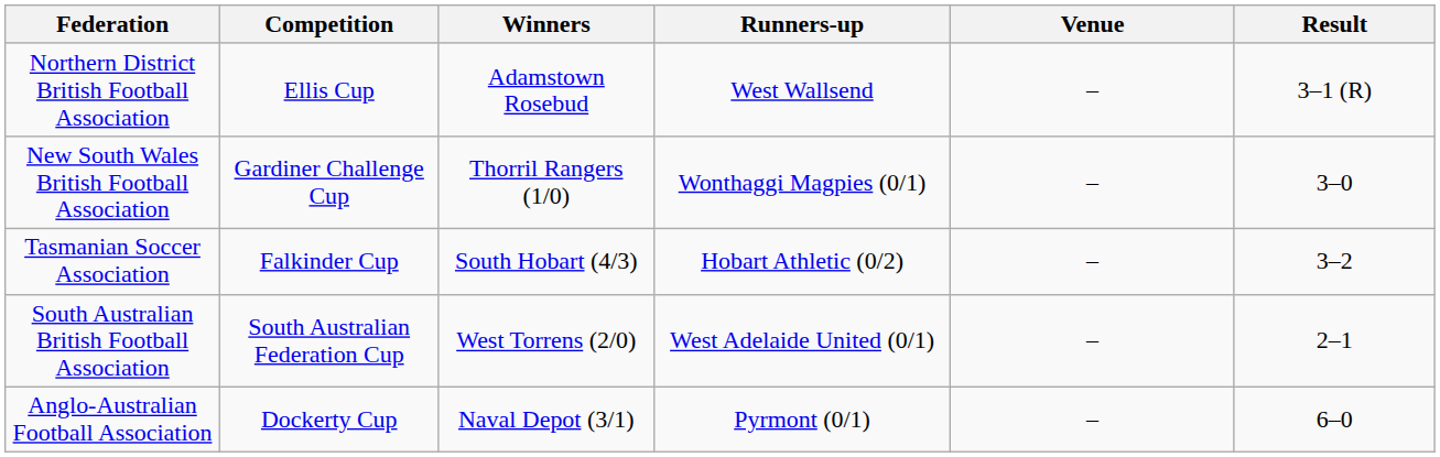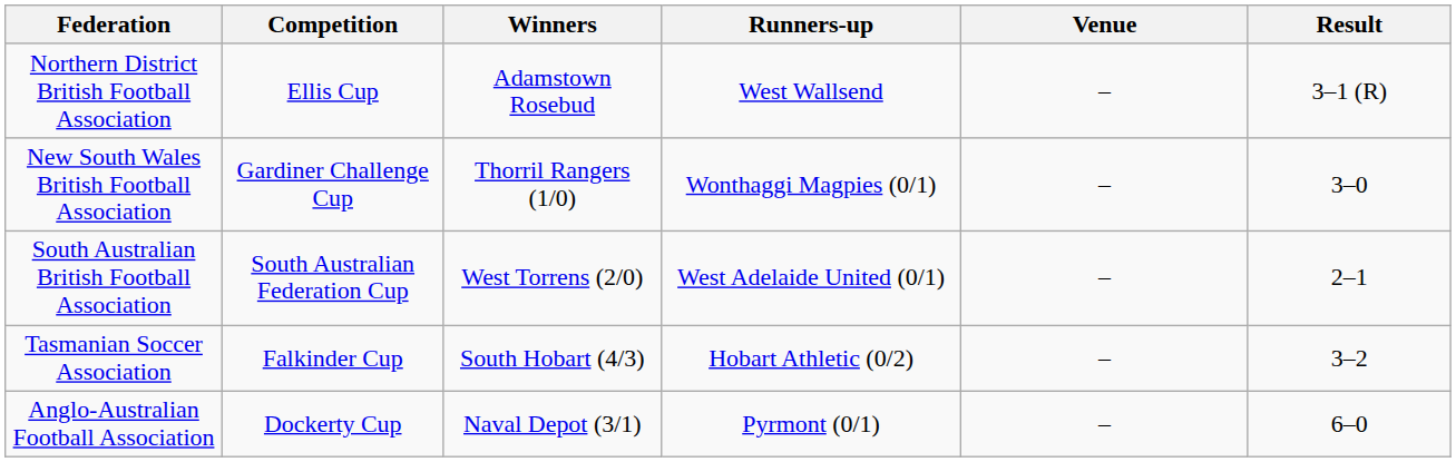 <table class="wikitable" width="75%">
 <tr>
 <th style="width:10em">Federation</th>
 <th style="width:10em">Competition</th>
 <th style="width:10em">Winners</th>
 <th style="width:15em">Runners-up</th>
 <th style="width:15em">Venue</th>
 <th style="width:10em">Result</th>
 </tr>
 <tr>
 <td align="center"><a href='#'>Northern District British Football Association</a></td>
 <td align="center"><a href='#'>Ellis Cup</a></td>
 <td align="center"><a href='#'>Adamstown Rosebud</a></td>
 <td align="center"><a href='#'>West Wallsend</a></td>
 <td align="center">–</td>
 <td align="center">3–1 (R)</td>
 </tr>
 <tr>
 <td align="center"><a href='#'>New South Wales British Football Association</a></td>
 <td align="center"><a href='#'>Gardiner Challenge Cup</a></td>
 <td align="center"><a href='#'>Thorril Rangers</a> (1/0)</td>
 <td align="center"><a href='#'>Wonthaggi Magpies</a> (0/1)</td>
 <td align="center">–</td>
 <td align="center">3–0</td>
 </tr>
 <tr>
+<td align="center"><a href='#'>South Australian British Football Association</a></td>
+<td align="center"><a href='#'>South Australian Federation Cup</a></td>
+<td align="center"><a href='#'>West Torrens</a> (2/0)</td>
+<td align="center"><a href='#'>West Adelaide United</a> (0/1)</td>
+<td align="center">–</td>
+<td align="center">2–1</td>
+</tr>
+<tr>
 <td align="center"><a href='#'>Tasmanian Soccer Association</a></td>
 <td align="center"><a href='#'>Falkinder Cup</a></td>
 <td align="center"><a href='#'>South Hobart</a> (4/3)</td>
 <td align="center"><a href='#'>Hobart Athletic</a> (0/2)</td>
 <td align="center">–</td>
 <td align="center">3–2</td>
-</tr>
-<tr>
-<td align="center"><a href='#'>South Australian British Football Association</a></td>
-<td align="center"><a href='#'>South Australian Federation Cup</a></td>
-<td align="center"><a href='#'>West Torrens</a> (2/0)</td>
-<td align="center"><a href='#'>West Adelaide United</a> (0/1)</td>
-<td align="center">–</td>
-<td align="center">2–1</td>
 </tr>
 <tr>
 <td align="center"><a href='#'>Anglo-Australian Football Association</a></td>
 <td align="center"><a href='#'>Dockerty Cup</a></td>
 <td align="center"><a href='#'>Naval Depot</a> (3/1)</td>
 <td align="center"><a href='#'>Pyrmont</a> (0/1)</td>
 <td align="center">–</td>
 <td align="center">6–0</td>
 </tr>
 </table>
